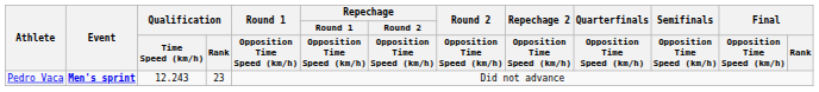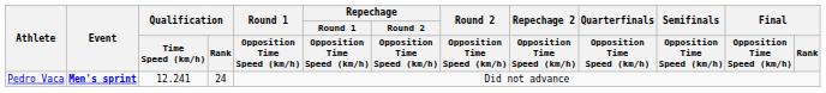 <table class="wikitable" style="font-size:90%">
 <tr>
 <th rowspan=3>Athlete</th>
 <th rowspan=3>Event</th>
 <th rowspan=2 colspan=2>Qualification</th>
 <th rowspan=2>Round 1</th>
 <th colspan=2>Repechage</th>
 <th rowspan=2>Round 2</th>
 <th rowspan=2>Repechage 2</th>
 <th rowspan=2>Quarterfinals</th>
 <th rowspan=2>Semifinals</th>
 <th rowspan=2 colspan=2>Final</th>
 </tr>
 <tr style="font-size:95%">
 <th>Round 1</th>
 <th>Round 2</th>
 </tr>
 <tr style="font-size:95%">
 <th>Time<br>Speed (km/h)</th>
 <th>Rank</th>
 <th>Opposition<br>Time<br>Speed (km/h)</th>
 <th>Opposition<br>Time<br>Speed (km/h)</th>
 <th>Opposition<br>Time<br>Speed (km/h)</th>
 <th>Opposition<br>Time<br>Speed (km/h)</th>
 <th>Opposition<br>Time<br>Speed (km/h)</th>
 <th>Opposition<br>Time<br>Speed (km/h)</th>
 <th>Opposition<br>Time<br>Speed (km/h)</th>
 <th>Opposition<br>Time<br>Speed (km/h)</th>
 <th>Rank</th>
 </tr>
 <tr align=center>
 <td align=left><a href='#'>Pedro Vaca</a></td>
 <td align=left><strong><a href='#'>Men's sprint</a></strong></td>
-<td>12.243</td>
-<td>23</td>
+<td>12.241</td>
+<td>24</td>
 <td colspan=9>Did not advance</td>
 </tr>
 </table>
